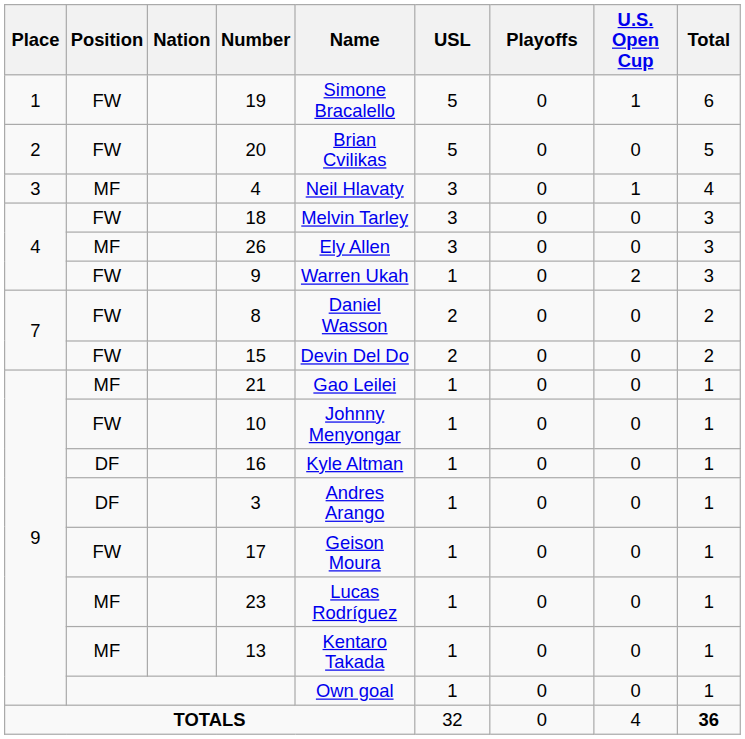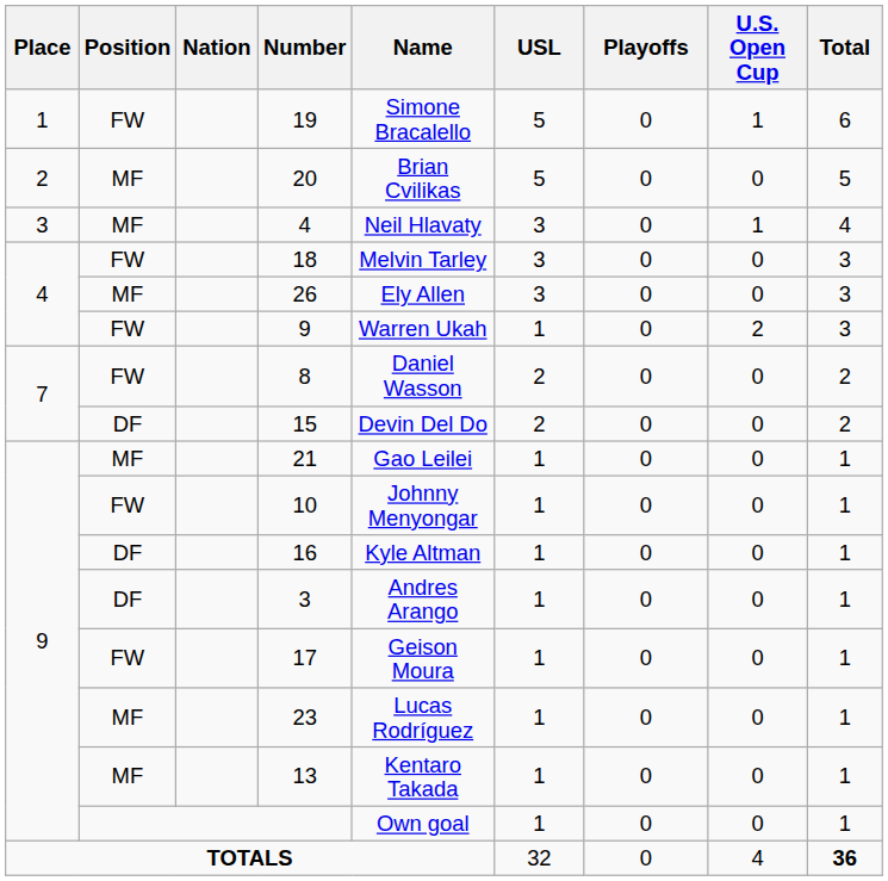 <table class="wikitable" style="font-size: 95%; text-align: center;">
 <tr>
 <th width=60>Place</th>
 <th width=60>Position</th>
 <th width=60>Nation</th>
 <th width=60>Number</th>
 <th width=150>Name</th>
 <th width=150>USL</th>
 <th width=150>Playoffs</th>
 <th width=150><a href='#'>U.S. Open Cup</a></th>
 <th width=80><strong>Total</strong></th>
 </tr>
 <tr>
 <td>1</td>
 <td>FW</td>
 <td></td>
 <td>19</td>
 <td><a href='#'>Simone Bracalello</a></td>
 <td>5</td>
 <td>0</td>
 <td>1</td>
 <td>6</td>
 </tr>
 <tr>
 <td>2</td>
-<td>FW</td>
+<td>MF</td>
 <td></td>
 <td>20</td>
 <td><a href='#'>Brian Cvilikas</a></td>
 <td>5</td>
 <td>0</td>
 <td>0</td>
 <td>5</td>
 </tr>
 <tr>
 <td>3</td>
 <td>MF</td>
 <td></td>
 <td>4</td>
 <td><a href='#'>Neil Hlavaty</a></td>
 <td>3</td>
 <td>0</td>
 <td>1</td>
 <td>4</td>
 </tr>
 <tr>
 <td rowspan="3">4</td>
 <td>FW</td>
 <td></td>
 <td>18</td>
 <td><a href='#'>Melvin Tarley</a></td>
 <td>3</td>
 <td>0</td>
 <td>0</td>
 <td>3</td>
 </tr>
 <tr>
 <td>MF</td>
 <td></td>
 <td>26</td>
 <td><a href='#'>Ely Allen</a></td>
 <td>3</td>
 <td>0</td>
 <td>0</td>
 <td>3</td>
 </tr>
 <tr>
 <td>FW</td>
 <td></td>
 <td>9</td>
 <td><a href='#'>Warren Ukah</a></td>
 <td>1</td>
 <td>0</td>
 <td>2</td>
 <td>3</td>
 </tr>
 <tr>
 <td rowspan="2">7</td>
 <td>FW</td>
 <td></td>
 <td>8</td>
 <td><a href='#'>Daniel Wasson</a></td>
 <td>2</td>
 <td>0</td>
 <td>0</td>
 <td>2</td>
 </tr>
 <tr>
-<td>FW</td>
+<td>DF</td>
 <td></td>
 <td>15</td>
 <td><a href='#'>Devin Del Do</a></td>
 <td>2</td>
 <td>0</td>
 <td>0</td>
 <td>2</td>
 </tr>
 <tr>
 <td rowspan="8">9</td>
 <td>MF</td>
 <td></td>
 <td>21</td>
 <td><a href='#'>Gao Leilei</a></td>
 <td>1</td>
 <td>0</td>
 <td>0</td>
 <td>1</td>
 </tr>
 <tr>
 <td>FW</td>
 <td></td>
 <td>10</td>
 <td><a href='#'>Johnny Menyongar</a></td>
 <td>1</td>
 <td>0</td>
 <td>0</td>
 <td>1</td>
 </tr>
 <tr>
 <td>DF</td>
 <td></td>
 <td>16</td>
 <td><a href='#'>Kyle Altman</a></td>
 <td>1</td>
 <td>0</td>
 <td>0</td>
 <td>1</td>
 </tr>
 <tr>
 <td>DF</td>
 <td></td>
 <td>3</td>
 <td><a href='#'>Andres Arango</a></td>
 <td>1</td>
 <td>0</td>
 <td>0</td>
 <td>1</td>
 </tr>
 <tr>
 <td>FW</td>
 <td></td>
 <td>17</td>
 <td><a href='#'>Geison Moura</a></td>
 <td>1</td>
 <td>0</td>
 <td>0</td>
 <td>1</td>
 </tr>
 <tr>
 <td>MF</td>
 <td></td>
 <td>23</td>
 <td><a href='#'>Lucas Rodríguez</a></td>
 <td>1</td>
 <td>0</td>
 <td>0</td>
 <td>1</td>
 </tr>
 <tr>
 <td>MF</td>
 <td></td>
 <td>13</td>
 <td><a href='#'>Kentaro Takada</a></td>
 <td>1</td>
 <td>0</td>
 <td>0</td>
 <td>1</td>
 </tr>
 <tr>
 <td colspan="3"></td>
 <td><a href='#'>Own goal</a></td>
 <td>1</td>
 <td>0</td>
 <td>0</td>
 <td>1</td>
 </tr>
 <tr>
 <td colspan="5"><strong>TOTALS</strong></td>
 <td>32</td>
 <td>0</td>
 <td>4</td>
 <td><strong>36</strong></td>
 </tr>
 </table>
